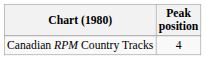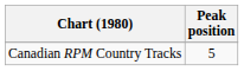 <table class="wikitable sortable">
 <tr>
 <th align="left">Chart (1980)</th>
 <th align="center">Peak<br>position</th>
 </tr>
 <tr>
 </tr>
 <tr>
 <td align="left">Canadian <em>RPM</em> Country Tracks</td>
-<td align="center">4</td>
+<td align="center">5</td>
 </tr>
 </table>
